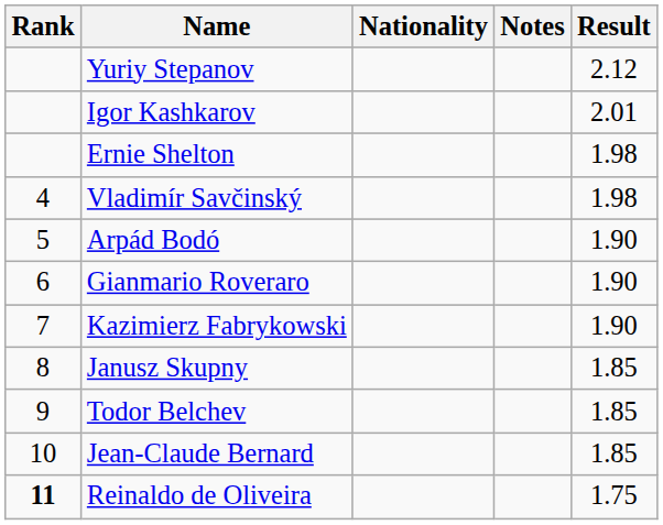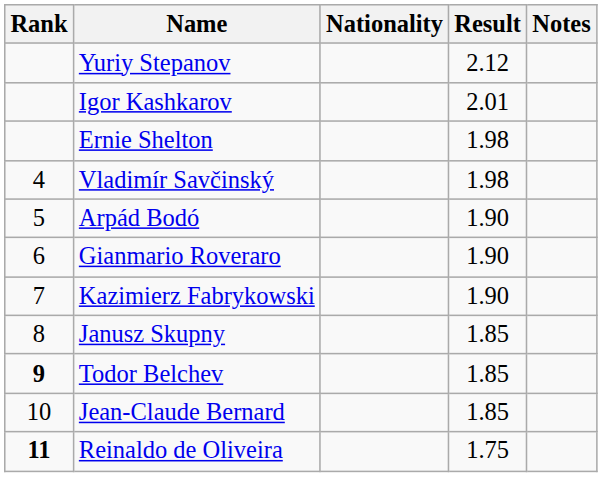 <table class="wikitable sortable" style="text-align:center">
 <tr>
 <th>Rank</th>
 <th>Name</th>
 <th>Nationality</th>
+<th>Result</th>
 <th>Notes</th>
-<th>Result</th>
 </tr>
 <tr>
 <td></td>
 <td align=left><a href='#'>Yuriy Stepanov</a></td>
 <td align=left></td>
+<td>2.12</td>
 <td></td>
-<td>2.12</td>
 </tr>
 <tr>
 <td></td>
 <td align=left><a href='#'>Igor Kashkarov</a></td>
 <td align=left></td>
+<td>2.01</td>
 <td></td>
-<td>2.01</td>
 </tr>
 <tr>
 <td></td>
 <td align=left><a href='#'>Ernie Shelton</a></td>
 <td align=left></td>
+<td>1.98</td>
 <td></td>
-<td>1.98</td>
 </tr>
 <tr>
 <td>4</td>
 <td align=left><a href='#'>Vladimír Savčinský</a></td>
 <td align=left></td>
+<td>1.98</td>
 <td></td>
-<td>1.98</td>
 </tr>
 <tr>
 <td>5</td>
 <td align=left><a href='#'>Arpád Bodó</a></td>
 <td align=left></td>
+<td>1.90</td>
 <td></td>
-<td>1.90</td>
 </tr>
 <tr>
 <td>6</td>
 <td align=left><a href='#'>Gianmario Roveraro</a></td>
 <td align=left></td>
+<td>1.90</td>
 <td></td>
-<td>1.90</td>
 </tr>
 <tr>
 <td>7</td>
 <td align=left><a href='#'>Kazimierz Fabrykowski</a></td>
 <td align=left></td>
+<td>1.90</td>
 <td></td>
-<td>1.90</td>
 </tr>
 <tr>
 <td>8</td>
 <td align=left><a href='#'>Janusz Skupny</a></td>
 <td align=left></td>
+<td>1.85</td>
 <td></td>
-<td>1.85</td>
 </tr>
 <tr>
-<td>9</td>
+<td><strong>9</strong></td>
 <td align=left><a href='#'>Todor Belchev</a></td>
 <td align=left></td>
+<td>1.85</td>
 <td></td>
-<td>1.85</td>
 </tr>
 <tr>
 <td>10</td>
 <td align=left><a href='#'>Jean-Claude Bernard</a></td>
 <td align=left></td>
+<td>1.85</td>
 <td></td>
-<td>1.85</td>
 </tr>
 <tr>
 <td><strong>11</strong></td>
 <td align=left><a href='#'>Reinaldo de Oliveira</a></td>
 <td align=left></td>
+<td>1.75</td>
 <td></td>
-<td>1.75</td>
 </tr>
 </table>
